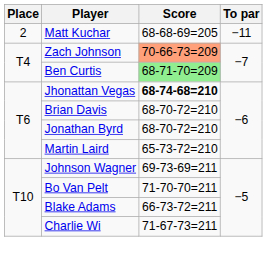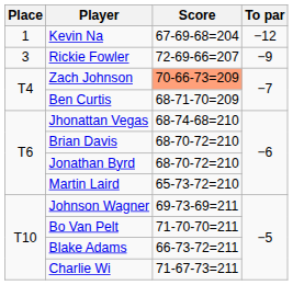 <table class="wikitable">
 <tr>
 <th>Place</th>
 <th>Player</th>
 <th>Score</th>
 <th>To par</th>
 </tr>
 <tr>
-<td align=center>2</td>
-<td> <a href='#'>Matt Kuchar</a></td>
-<td align=center>68-68-69=205</td>
-<td align=center>−11</td>
+<td align=center>1</td>
+<td> <a href='#'>Kevin Na</a></td>
+<td align=center>67-69-68=204</td>
+<td align=center>−12</td>
+</tr>
+<tr>
+<td align=center>3</td>
+<td> <a href='#'>Rickie Fowler</a></td>
+<td align=center>72-69-66=207</td>
+<td align=center>−9</td>
 </tr>
 <tr>
 <td rowspan="2" align=center>T4</td>
 <td> <a href='#'>Zach Johnson</a></td>
 <td align=center style="background: lightsalmon;">70-66-73=209</td>
 <td rowspan="2" align=center>−7</td>
 </tr>
 <tr>
 <td> <a href='#'>Ben Curtis</a></td>
-<td align=center style="background: lightgreen;">68-71-70=209</td>
+<td align=center>68-71-70=209</td>
 </tr>
 <tr>
 <td rowspan="4" align=center>T6</td>
 <td> <a href='#'>Jhonattan Vegas</a></td>
-<td align=center><strong>68-74-68=210</strong></td>
+<td align=center>68-74-68=210</td>
 <td rowspan="4" align=center>−6</td>
 </tr>
 <tr>
 <td> <a href='#'>Brian Davis</a></td>
 <td align=center>68-70-72=210</td>
 </tr>
 <tr>
 <td> <a href='#'>Jonathan Byrd</a></td>
 <td align=center>68-70-72=210</td>
 </tr>
 <tr>
 <td> <a href='#'>Martin Laird</a></td>
 <td align=center>65-73-72=210</td>
 </tr>
 <tr>
 <td rowspan="4" align=center>T10</td>
 <td> <a href='#'>Johnson Wagner</a></td>
 <td align=center>69-73-69=211</td>
 <td rowspan="4" align=center>−5</td>
 </tr>
 <tr>
 <td> <a href='#'>Bo Van Pelt</a></td>
 <td align=center>71-70-70=211</td>
 </tr>
 <tr>
 <td> <a href='#'>Blake Adams</a></td>
 <td align=center>66-73-72=211</td>
 </tr>
 <tr>
 <td> <a href='#'>Charlie Wi</a></td>
 <td align=center>71-67-73=211</td>
 </tr>
 </table>
